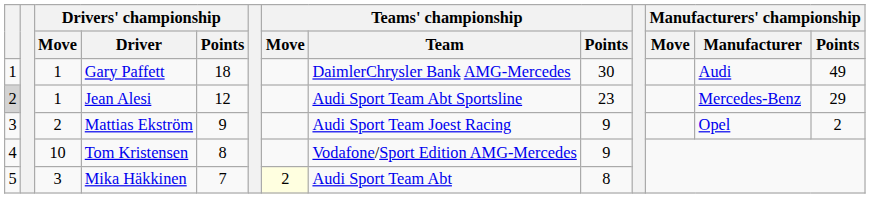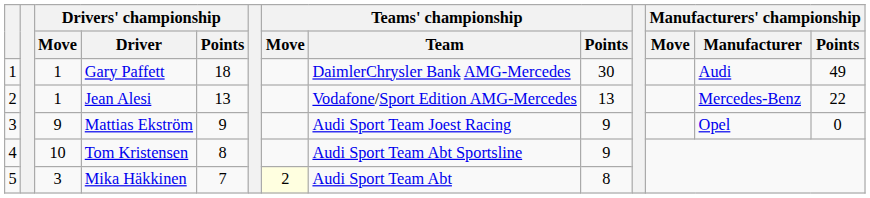 <table class="wikitable" style="font-size:85%;">
 <tr>
 <th rowspan="2"></th>
 <th rowspan="7" style="width:5px;"></th>
 <th colspan="3">Drivers' championship</th>
 <th rowspan="7" style="width:5px;"></th>
 <th colspan="3" nowrap>Teams' championship</th>
 <th rowspan="7" style="width:5px;"></th>
 <th colspan="3" nowrap>Manufacturers' championship</th>
 </tr>
 <tr>
 <th>Move</th>
 <th>Driver</th>
 <th>Points</th>
 <th>Move</th>
 <th>Team</th>
 <th>Points</th>
 <th>Move</th>
 <th>Manufacturer</th>
 <th>Points</th>
 </tr>
 <tr>
 <td align="center">1</td>
 <td align="center"> 1</td>
 <td> <a href='#'>Gary Paffett</a></td>
 <td align="center">18</td>
 <td align="center"></td>
 <td> <a href='#'>DaimlerChrysler Bank</a> <a href='#'>AMG-Mercedes</a></td>
 <td align="center">30</td>
 <td align="center"></td>
 <td> <a href='#'>Audi</a></td>
 <td align="center">49</td>
 </tr>
 <tr>
-<td align="center" style="background: lightgrey;">2</td>
+<td align="center">2</td>
 <td align="center"> 1</td>
 <td> <a href='#'>Jean Alesi</a></td>
-<td align="center">12</td>
+<td align="center">13</td>
 <td align="center"></td>
-<td> <a href='#'>Audi Sport Team Abt Sportsline</a></td>
-<td align="center">23</td>
+<td> <a href='#'>Vodafone</a>/<a href='#'>Sport Edition AMG-Mercedes</a></td>
+<td align="center">13</td>
 <td align="center"></td>
 <td> <a href='#'>Mercedes-Benz</a></td>
-<td align="center">29</td>
+<td align="center">22</td>
 </tr>
 <tr>
 <td align="center">3</td>
-<td align="center"> 2</td>
+<td align="center"> 9</td>
 <td> <a href='#'>Mattias Ekström</a></td>
 <td align="center">9</td>
 <td align="center"></td>
 <td> <a href='#'>Audi Sport Team Joest Racing</a></td>
 <td align="center">9</td>
 <td align="center"></td>
 <td> <a href='#'>Opel</a></td>
-<td align="center">2</td>
+<td align="center">0</td>
 </tr>
 <tr>
 <td align="center">4</td>
 <td align="center"> 10</td>
 <td> <a href='#'>Tom Kristensen</a></td>
 <td align="center">8</td>
 <td align="center"></td>
-<td> <a href='#'>Vodafone</a>/<a href='#'>Sport Edition AMG-Mercedes</a></td>
+<td> <a href='#'>Audi Sport Team Abt Sportsline</a></td>
 <td align="center">9</td>
 </tr>
 <tr>
 <td align="center">5</td>
 <td align="center"> 3</td>
 <td> <a href='#'>Mika Häkkinen</a></td>
 <td align="center">7</td>
 <td align="center" style="background: lightyellow;"> 2</td>
 <td> <a href='#'>Audi Sport Team Abt</a></td>
 <td align="center">8</td>
 </tr>
 </table>
